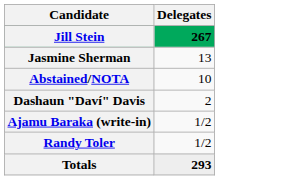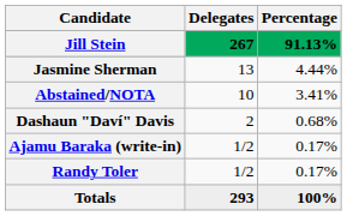 <table class="wikitable" style="text-align:right;">
 <tr>
 <th scope="col">Candidate</th>
 <th scope="col">Delegates</th>
+<th scope="col">Percentage</th>
 </tr>
 <tr style="font-weight:bold; background-color:#00a95c">
 <th scope="row"><a href='#'>Jill Stein</a></th>
 <td>267</td>
+<td>91.13%</td>
 </tr>
 <tr>
 <th scope="row">Jasmine Sherman</th>
 <td>13</td>
+<td>4.44%</td>
 </tr>
 <tr>
 <th><a href='#'>Abstained</a>/<a href='#'>NOTA</a></th>
 <td>10</td>
+<td>3.41%</td>
 </tr>
 <tr>
 <th>Dashaun "Daví" Davis</th>
 <td>2</td>
+<td>0.68%</td>
 </tr>
 <tr>
 <th><a href='#'>Ajamu Baraka</a> (write-in)</th>
 <td>1/2</td>
+<td>0.17%</td>
 </tr>
 <tr>
 <th><a href='#'>Randy Toler</a></th>
 <td>1/2</td>
+<td>0.17%</td>
 </tr>
 <tr style="font-weight:bold; background-color:#EEE;">
 <th scope="row">Totals</th>
 <td>293</td>
+<td>100%</td>
 </tr>
 </table>
